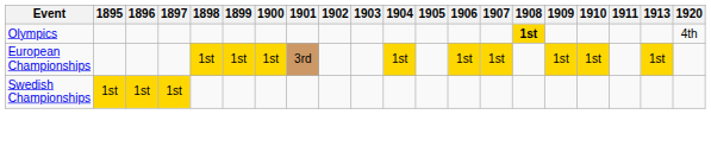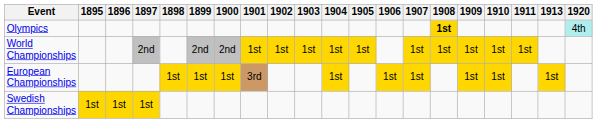 <table class="wikitable">
 <tr>
 <th>Event</th>
 <th>1895</th>
 <th>1896</th>
 <th>1897</th>
 <th>1898</th>
 <th>1899</th>
 <th>1900</th>
 <th>1901</th>
 <th>1902</th>
 <th>1903</th>
 <th>1904</th>
 <th>1905</th>
 <th>1906</th>
 <th>1907</th>
 <th>1908</th>
 <th>1909</th>
 <th>1910</th>
 <th>1911</th>
 <th>1913</th>
 <th>1920</th>
 </tr>
 <tr>
 <td><a href='#'>Olympics</a></td>
 <td></td>
 <td></td>
 <td></td>
 <td></td>
 <td></td>
 <td></td>
 <td></td>
 <td></td>
 <td></td>
 <td></td>
 <td></td>
 <td></td>
 <td></td>
 <td align="center" bgcolor="gold"><strong>1st</strong></td>
 <td></td>
 <td></td>
 <td></td>
 <td></td>
-<td align="center">4th</td>
+<td align="center" style="background: paleturquoise;">4th</td>
+</tr>
+<tr>
+<td><a href='#'>World Championships</a></td>
+<td></td>
+<td></td>
+<td align="center" bgcolor="silver">2nd</td>
+<td></td>
+<td align="center" bgcolor="silver">2nd</td>
+<td align="center" bgcolor="silver">2nd</td>
+<td align="center" bgcolor="gold">1st</td>
+<td align="center" bgcolor="gold">1st</td>
+<td align="center" bgcolor="gold">1st</td>
+<td align="center" bgcolor="gold">1st</td>
+<td align="center" bgcolor="gold">1st</td>
+<td></td>
+<td align="center" bgcolor="gold">1st</td>
+<td align="center" bgcolor="gold">1st</td>
+<td align="center" bgcolor="gold">1st</td>
+<td align="center" bgcolor="gold">1st</td>
+<td align="center" bgcolor="gold">1st</td>
+<td></td>
+<td></td>
 </tr>
 <tr>
 <td><a href='#'>European Championships</a></td>
 <td></td>
 <td></td>
 <td></td>
 <td align="center" bgcolor="gold">1st</td>
 <td align="center" bgcolor="gold">1st</td>
 <td align="center" bgcolor="gold">1st</td>
 <td align="center" bgcolor="cc9966">3rd</td>
 <td></td>
 <td></td>
 <td align="center" bgcolor="gold">1st</td>
 <td></td>
 <td align="center" bgcolor="gold">1st</td>
 <td align="center" bgcolor="gold">1st</td>
 <td></td>
 <td align="center" bgcolor="gold">1st</td>
 <td align="center" bgcolor="gold">1st</td>
 <td></td>
 <td align="center" bgcolor="gold">1st</td>
 <td></td>
 </tr>
 <tr>
 <td><a href='#'>Swedish Championships</a></td>
 <td align="center" bgcolor="gold">1st</td>
 <td align="center" bgcolor="gold">1st</td>
 <td align="center" bgcolor="gold">1st</td>
 <td></td>
 <td></td>
 <td></td>
 <td></td>
 <td></td>
 <td></td>
 <td></td>
 <td></td>
 <td></td>
 <td></td>
 <td></td>
 <td></td>
 <td></td>
 <td></td>
 <td></td>
 <td></td>
 </tr>
 </table>
